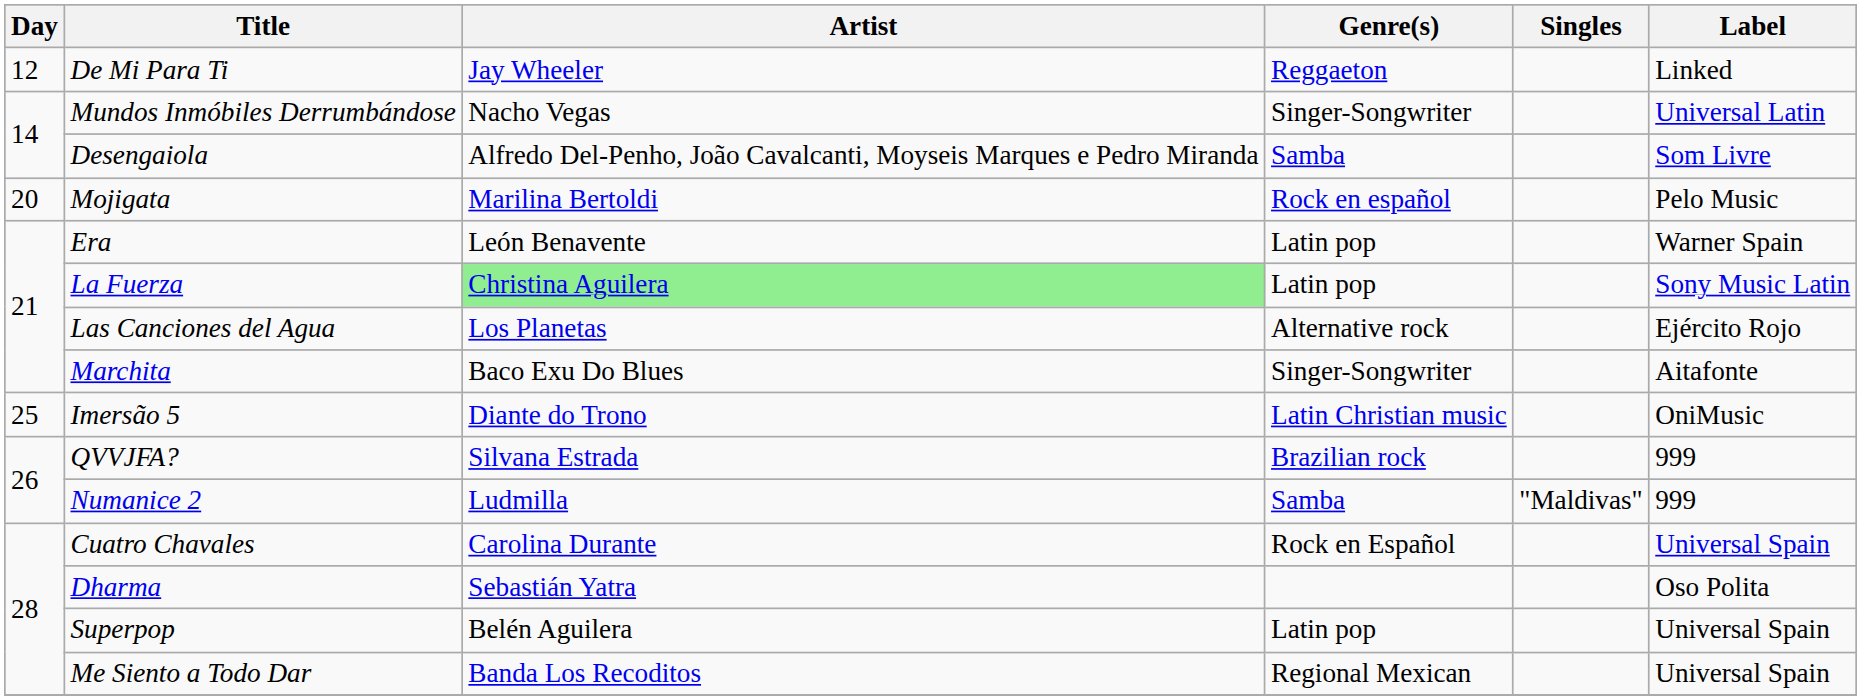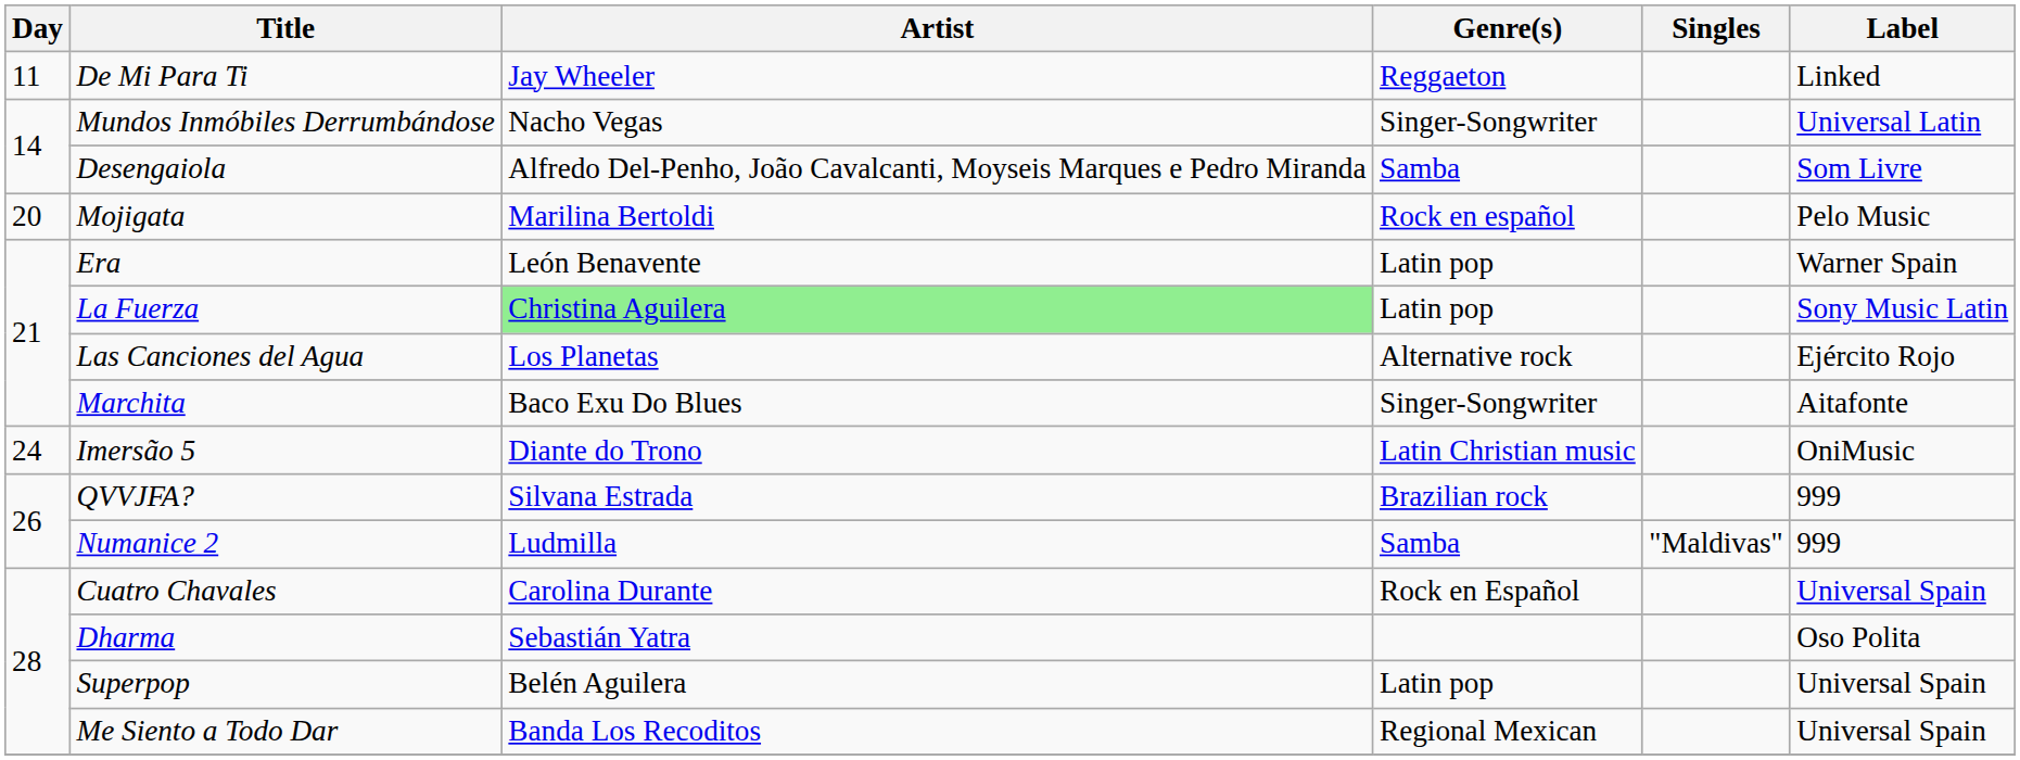 <table class="wikitable sortable" style="text-align: left;">
 <tr>
 <th>Day</th>
 <th>Title</th>
 <th>Artist</th>
 <th>Genre(s)</th>
 <th>Singles</th>
 <th>Label</th>
 </tr>
 <tr>
-<td>12</td>
+<td>11</td>
 <td><em>De Mi Para Ti</em></td>
 <td><a href='#'>Jay Wheeler</a></td>
 <td><a href='#'>Reggaeton</a></td>
 <td></td>
 <td>Linked</td>
 </tr>
 <tr>
 <td rowspan="2">14</td>
 <td><em>Mundos Inmóbiles Derrumbándose</em></td>
 <td>Nacho Vegas</td>
 <td>Singer-Songwriter</td>
 <td></td>
 <td><a href='#'>Universal Latin</a></td>
 </tr>
 <tr>
 <td><em>Desengaiola</em></td>
 <td>Alfredo Del-Penho, João Cavalcanti, Moyseis Marques e Pedro Miranda</td>
 <td><a href='#'>Samba</a></td>
 <td></td>
 <td><a href='#'>Som Livre</a></td>
 </tr>
 <tr>
 <td>20</td>
 <td><em>Mojigata</em></td>
 <td><a href='#'>Marilina Bertoldi</a></td>
 <td><a href='#'>Rock en español</a></td>
 <td></td>
 <td>Pelo Music</td>
 </tr>
 <tr>
 <td rowspan="4">21</td>
 <td><em>Era</em></td>
 <td>León Benavente</td>
 <td>Latin pop</td>
 <td></td>
 <td>Warner Spain</td>
 </tr>
 <tr>
 <td><em><a href='#'>La Fuerza</a></em></td>
 <td style="background: lightgreen;"><a href='#'>Christina Aguilera</a></td>
 <td>Latin pop</td>
 <td></td>
 <td><a href='#'>Sony Music Latin</a></td>
 </tr>
 <tr>
 <td><em>Las Canciones del Agua</em></td>
 <td><a href='#'>Los Planetas</a></td>
 <td>Alternative rock</td>
 <td></td>
 <td>Ejército Rojo</td>
 </tr>
 <tr>
 <td><em><a href='#'>Marchita</a></em></td>
 <td>Baco Exu Do Blues</td>
 <td>Singer-Songwriter</td>
 <td></td>
 <td>Aitafonte</td>
 </tr>
 <tr>
-<td>25</td>
+<td>24</td>
 <td><em>Imersão 5</em></td>
 <td><a href='#'>Diante do Trono</a></td>
 <td><a href='#'>Latin Christian music</a></td>
 <td></td>
 <td>OniMusic</td>
 </tr>
 <tr>
 <td rowspan="2">26</td>
 <td><em>QVVJFA?</em></td>
 <td><a href='#'>Silvana Estrada</a></td>
 <td><a href='#'>Brazilian rock</a></td>
 <td></td>
 <td>999</td>
 </tr>
 <tr>
 <td><em><a href='#'>Numanice 2</a></em></td>
 <td><a href='#'>Ludmilla</a></td>
 <td><a href='#'>Samba</a></td>
 <td>"Maldivas"</td>
 <td>999</td>
 </tr>
 <tr>
 <td rowspan="4">28</td>
 <td><em>Cuatro Chavales</em></td>
 <td><a href='#'>Carolina Durante</a></td>
 <td>Rock en Español</td>
 <td></td>
 <td><a href='#'>Universal Spain</a></td>
 </tr>
 <tr>
 <td><em><a href='#'>Dharma</a></em></td>
 <td><a href='#'>Sebastián Yatra</a></td>
 <td></td>
 <td></td>
 <td>Oso Polita</td>
 </tr>
 <tr>
 <td><em>Superpop</em></td>
 <td>Belén Aguilera</td>
 <td>Latin pop</td>
 <td></td>
 <td>Universal Spain</td>
 </tr>
 <tr>
 <td><em>Me Siento a Todo Dar</em></td>
 <td><a href='#'>Banda Los Recoditos</a></td>
 <td>Regional Mexican</td>
 <td></td>
 <td>Universal Spain</td>
 </tr>
 <tr>
 </tr>
 </table>
